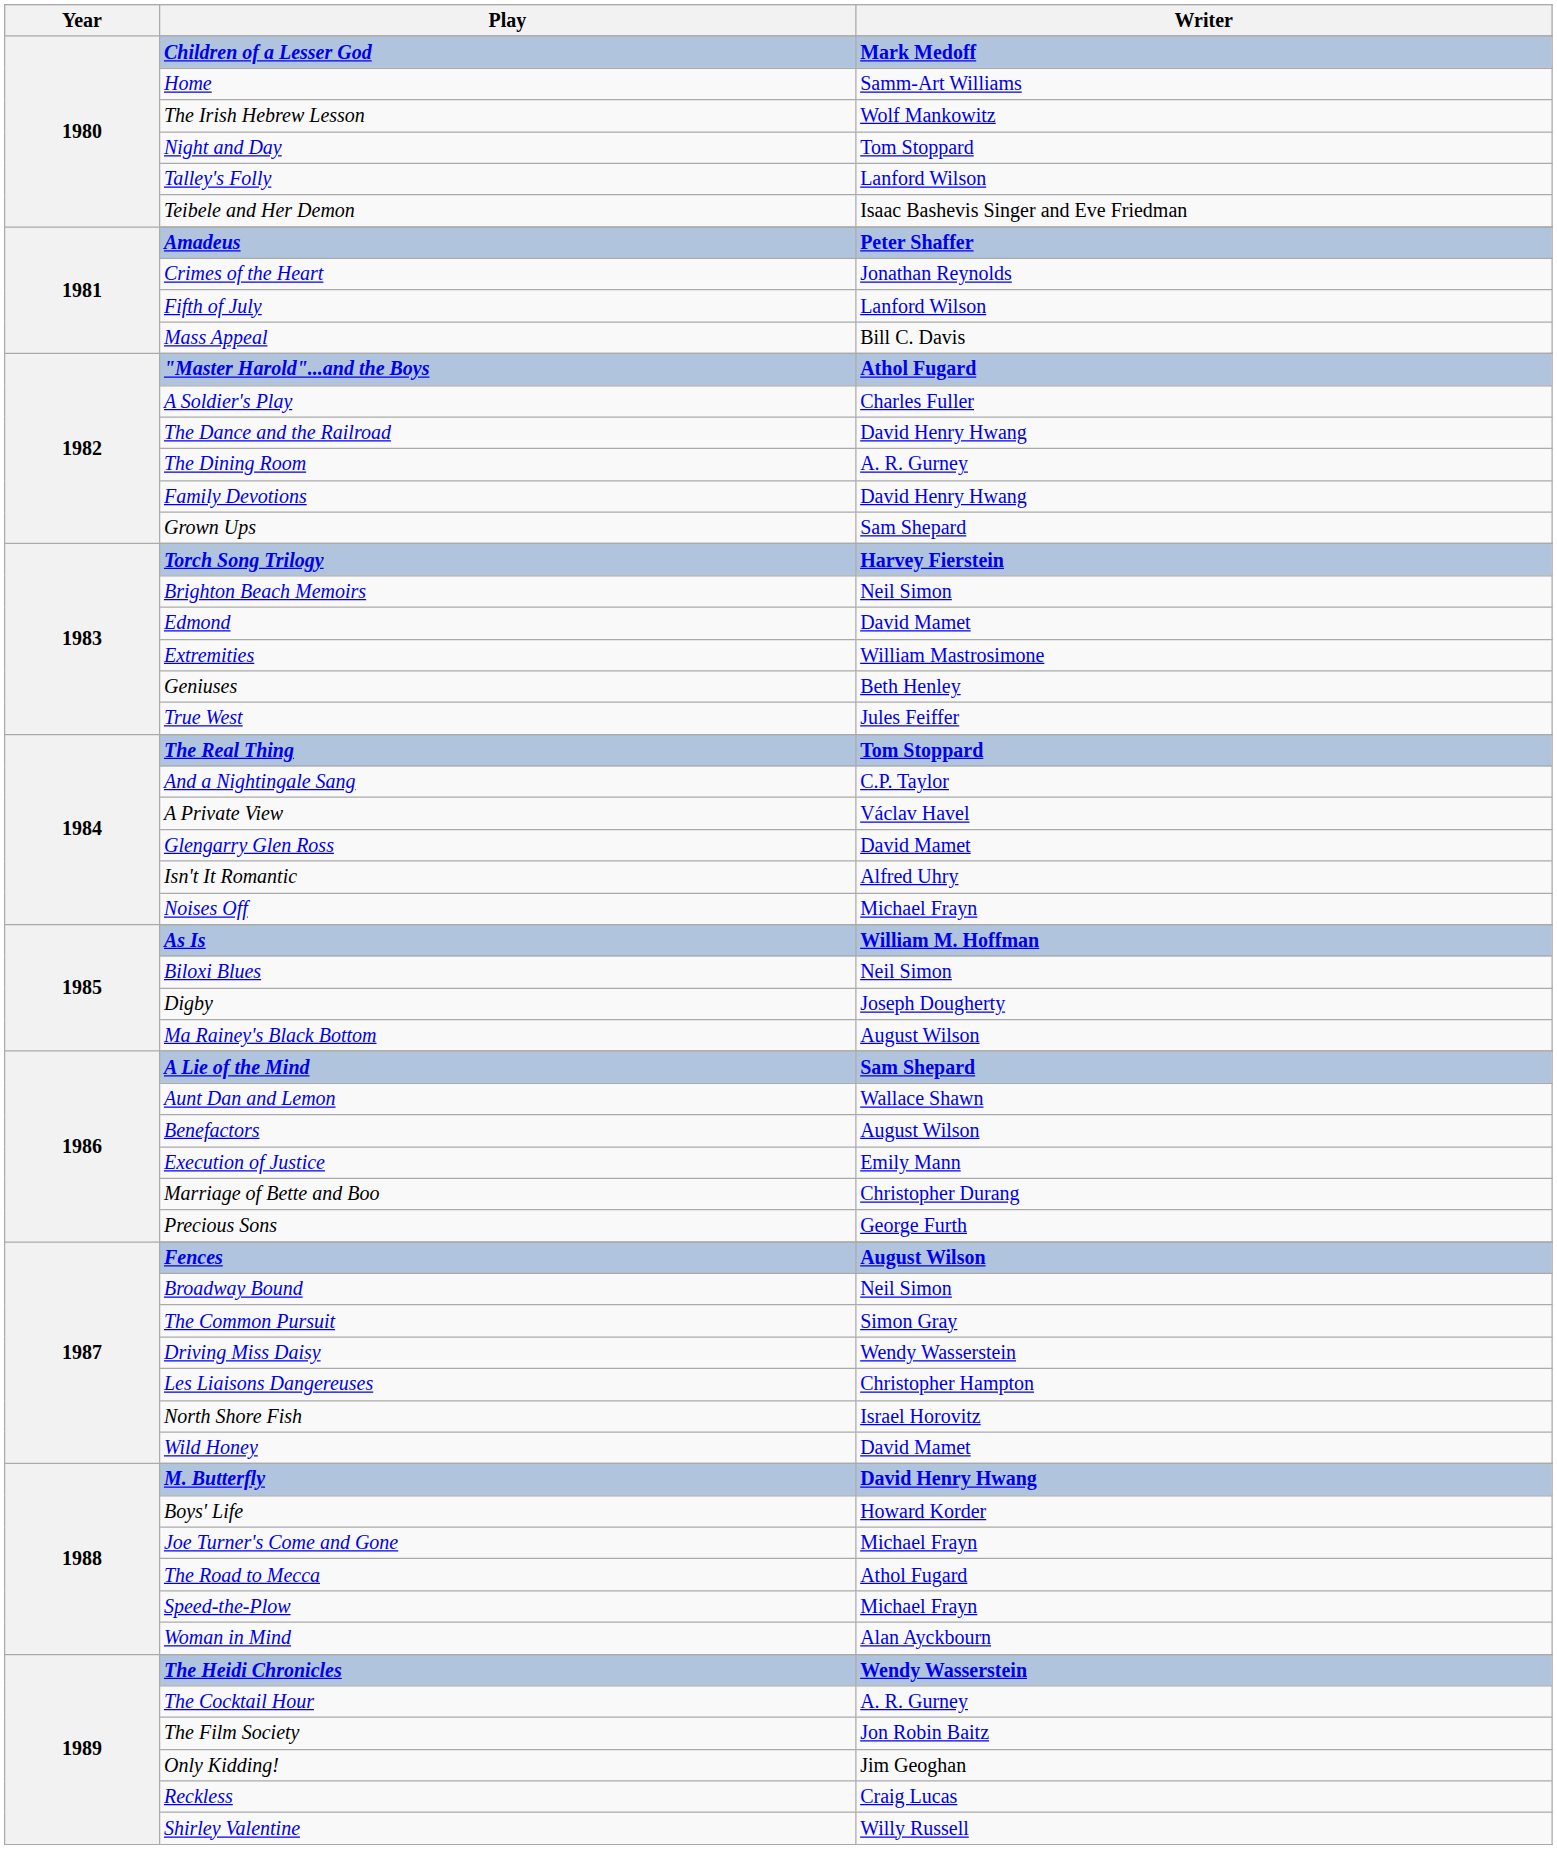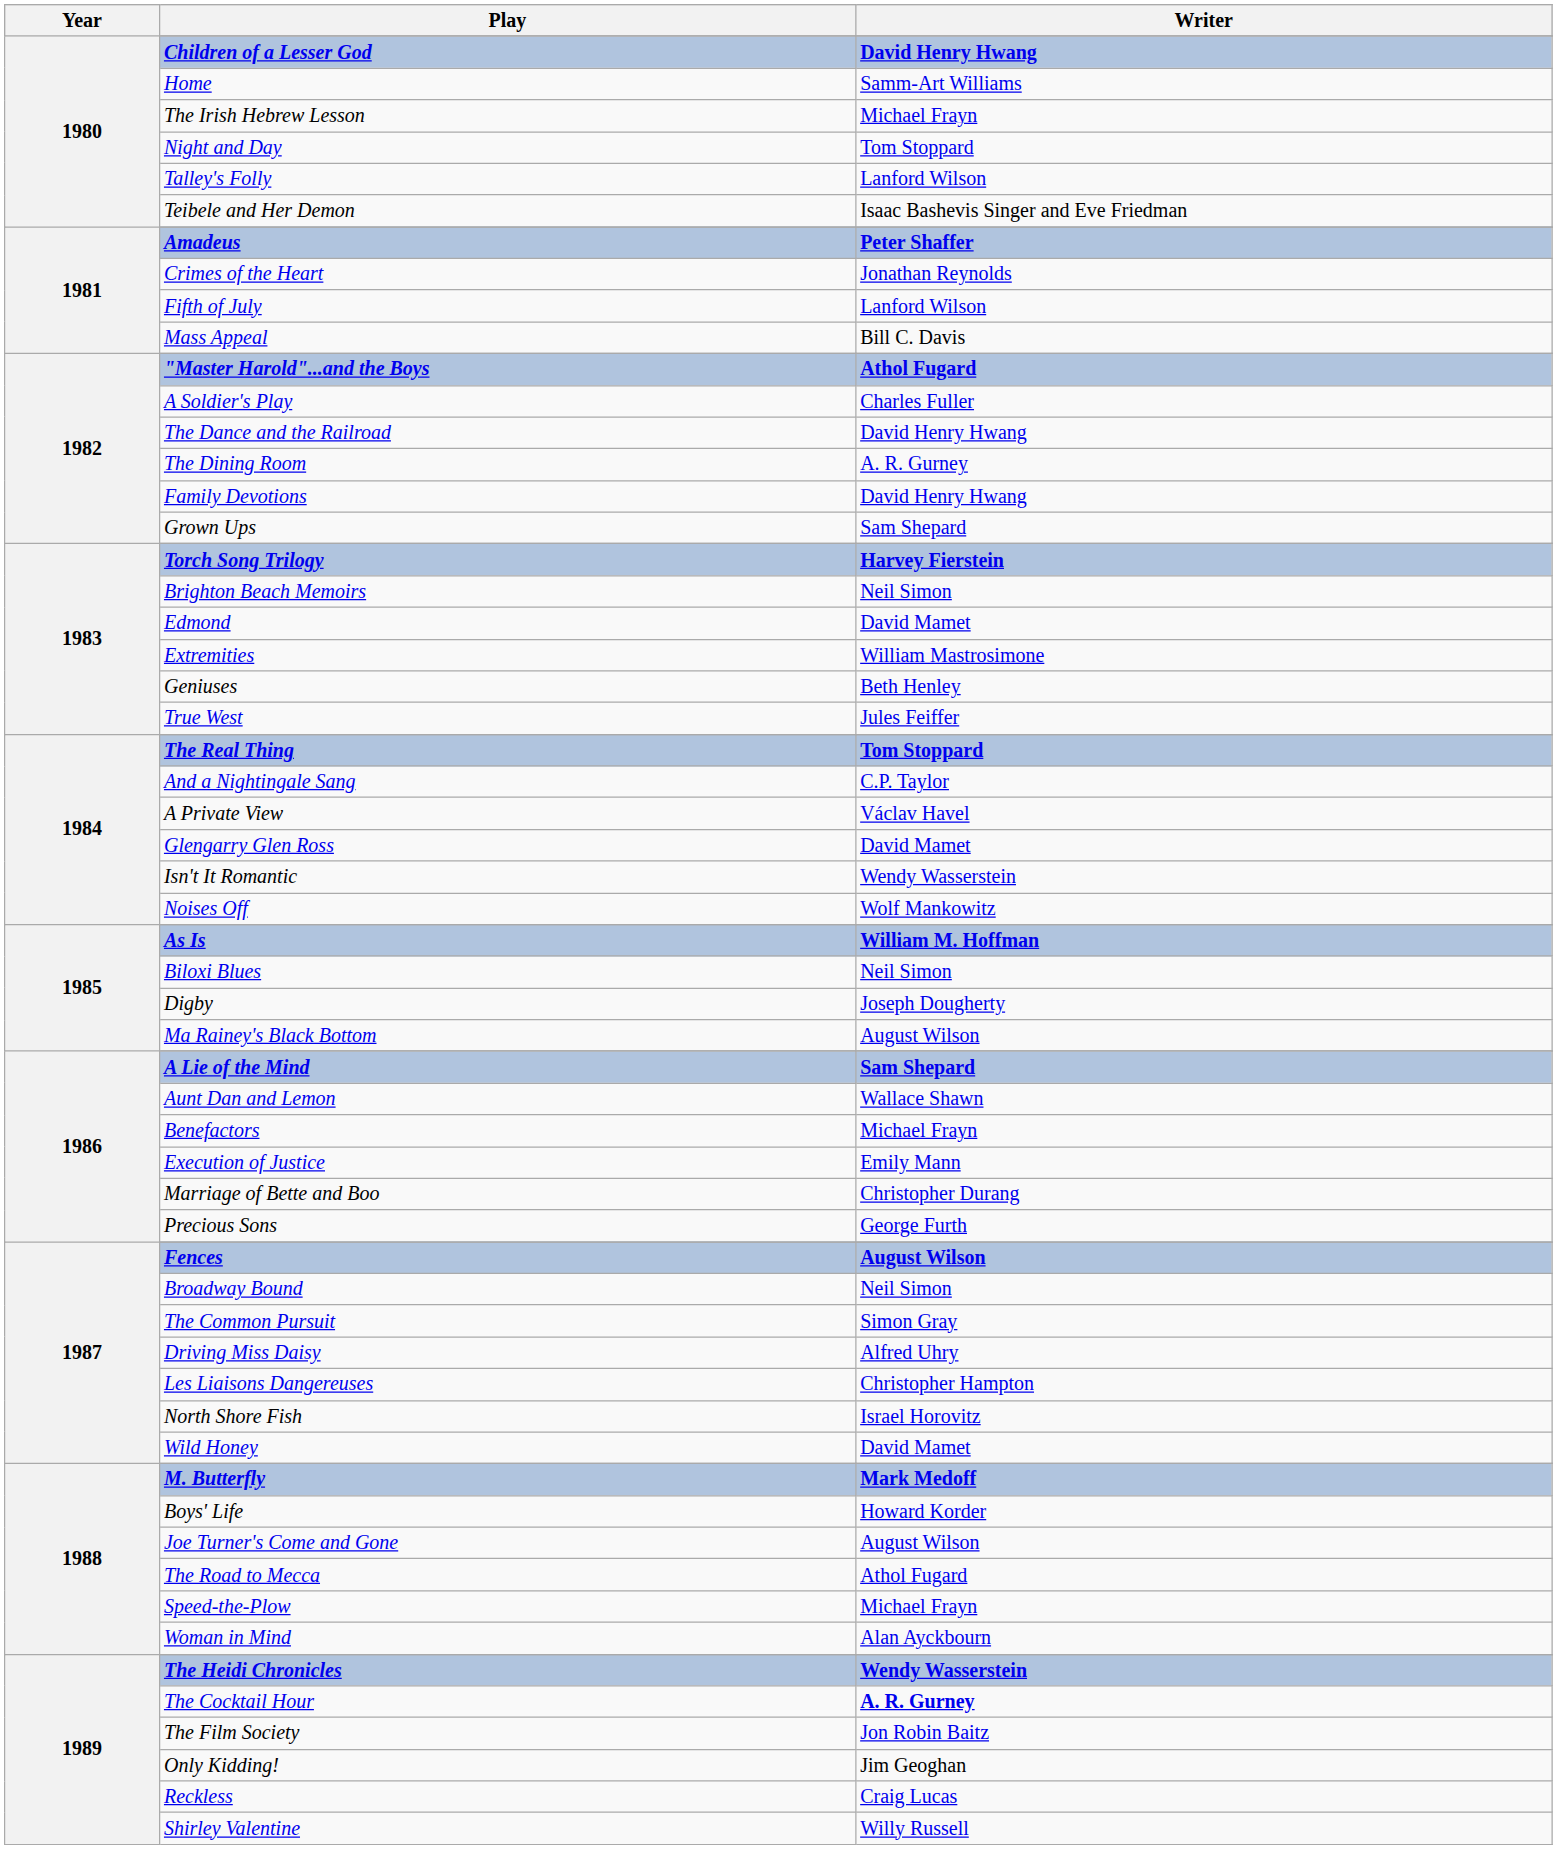 <table class="wikitable" style="width:98%;">
 <tr style="background:#bebebe;">
 <th style="width:10%;">Year</th>
 <th style="width:45%;">Play</th>
 <th style="width:45%;">Writer</th>
 </tr>
 <tr>
 <th rowspan="7">1980</th>
 </tr>
 <tr style="background:#B0C4DE">
 <td><strong><em><a href='#'>Children of a Lesser God</a></em></strong></td>
-<td><strong><a href='#'>Mark Medoff</a> </strong></td>
+<td><strong><a href='#'>David Henry Hwang</a> </strong></td>
 </tr>
 <tr>
 <td><em><a href='#'>Home</a></em></td>
 <td><a href='#'>Samm-Art Williams</a></td>
 </tr>
 <tr>
 <td><em>The Irish Hebrew Lesson</em></td>
-<td><a href='#'>Wolf Mankowitz</a></td>
+<td><a href='#'>Michael Frayn</a></td>
 </tr>
 <tr>
 <td><em><a href='#'>Night and Day</a></em></td>
 <td><a href='#'>Tom Stoppard</a></td>
 </tr>
 <tr>
 <td><em><a href='#'>Talley's Folly</a></em></td>
 <td><a href='#'>Lanford Wilson</a></td>
 </tr>
 <tr>
 <td><em>Teibele and Her Demon</em></td>
 <td>Isaac Bashevis Singer and Eve Friedman</td>
 </tr>
 <tr>
 <th rowspan="5">1981</th>
 </tr>
 <tr style="background:#B0C4DE">
 <td><strong><em><a href='#'>Amadeus</a></em></strong></td>
 <td><strong><a href='#'>Peter Shaffer</a> </strong></td>
 </tr>
 <tr>
 <td><em><a href='#'>Crimes of the Heart</a></em></td>
 <td><a href='#'>Jonathan Reynolds</a></td>
 </tr>
 <tr>
 <td><em><a href='#'>Fifth of July</a></em></td>
 <td><a href='#'>Lanford Wilson</a></td>
 </tr>
 <tr>
 <td><em><a href='#'>Mass Appeal</a></em></td>
 <td>Bill C. Davis</td>
 </tr>
 <tr>
 <th rowspan="7">1982</th>
 </tr>
 <tr style="background:#B0C4DE">
 <td><strong><em><a href='#'>"Master Harold"...and the Boys</a></em></strong></td>
 <td><strong><a href='#'>Athol Fugard</a> </strong></td>
 </tr>
 <tr>
 <td><em><a href='#'>A Soldier's Play</a></em></td>
 <td><a href='#'>Charles Fuller</a></td>
 </tr>
 <tr>
 <td><em><a href='#'>The Dance and the Railroad</a></em></td>
 <td><a href='#'>David Henry Hwang</a></td>
 </tr>
 <tr>
 <td><em><a href='#'>The Dining Room</a></em></td>
 <td><a href='#'>A. R. Gurney</a></td>
 </tr>
 <tr>
 <td><em><a href='#'>Family Devotions</a></em></td>
 <td><a href='#'>David Henry Hwang</a></td>
 </tr>
 <tr>
 <td><em>Grown Ups</em></td>
 <td><a href='#'>Sam Shepard</a></td>
 </tr>
 <tr>
 <th rowspan="7">1983</th>
 </tr>
 <tr style="background:#B0C4DE">
 <td><strong><em><a href='#'>Torch Song Trilogy</a></em></strong></td>
 <td><strong><a href='#'>Harvey Fierstein</a> </strong></td>
 </tr>
 <tr>
 <td><em><a href='#'>Brighton Beach Memoirs</a></em></td>
 <td><a href='#'>Neil Simon</a></td>
 </tr>
 <tr>
 <td><em><a href='#'>Edmond</a></em></td>
 <td><a href='#'>David Mamet</a></td>
 </tr>
 <tr>
 <td><em><a href='#'>Extremities</a></em></td>
 <td><a href='#'>William Mastrosimone</a></td>
 </tr>
 <tr>
 <td><em>Geniuses</em></td>
 <td><a href='#'>Beth Henley</a></td>
 </tr>
 <tr>
 <td><em><a href='#'>True West</a></em></td>
 <td><a href='#'>Jules Feiffer</a></td>
 </tr>
 <tr>
 <th rowspan="7">1984</th>
 </tr>
 <tr style="background:#B0C4DE">
 <td><strong><em><a href='#'>The Real Thing</a></em></strong></td>
 <td><strong><a href='#'>Tom Stoppard</a> </strong></td>
 </tr>
 <tr>
 <td><em><a href='#'>And a Nightingale Sang</a></em></td>
 <td><a href='#'>C.P. Taylor</a></td>
 </tr>
 <tr>
 <td><em>A Private View</em></td>
 <td><a href='#'>Václav Havel</a></td>
 </tr>
 <tr>
 <td><em><a href='#'>Glengarry Glen Ross</a></em></td>
 <td><a href='#'>David Mamet</a></td>
 </tr>
 <tr>
 <td><em>Isn't It Romantic</em></td>
-<td><a href='#'>Alfred Uhry</a></td>
+<td><a href='#'>Wendy Wasserstein</a></td>
 </tr>
 <tr>
 <td><em><a href='#'>Noises Off</a></em></td>
-<td><a href='#'>Michael Frayn</a></td>
+<td><a href='#'>Wolf Mankowitz</a></td>
 </tr>
 <tr>
 <th rowspan="5">1985</th>
 </tr>
 <tr style="background:#B0C4DE">
 <td><strong><em><a href='#'>As Is</a></em></strong></td>
 <td><strong><a href='#'>William M. Hoffman</a> </strong></td>
 </tr>
 <tr>
 <td><em><a href='#'>Biloxi Blues</a></em></td>
 <td><a href='#'>Neil Simon</a></td>
 </tr>
 <tr>
 <td><em>Digby</em></td>
 <td><a href='#'>Joseph Dougherty</a></td>
 </tr>
 <tr>
 <td><em><a href='#'>Ma Rainey's Black Bottom</a></em></td>
 <td><a href='#'>August Wilson</a></td>
 </tr>
 <tr>
 <th rowspan="7">1986</th>
 </tr>
 <tr style="background:#B0C4DE">
 <td><strong><em><a href='#'>A Lie of the Mind</a></em></strong></td>
 <td><strong><a href='#'>Sam Shepard</a></strong></td>
 </tr>
 <tr>
 <td><em><a href='#'>Aunt Dan and Lemon</a></em></td>
 <td><a href='#'>Wallace Shawn</a></td>
 </tr>
 <tr>
 <td><em><a href='#'>Benefactors</a></em></td>
-<td><a href='#'>August Wilson</a></td>
+<td><a href='#'>Michael Frayn</a></td>
 </tr>
 <tr>
 <td><em><a href='#'>Execution of Justice</a></em></td>
 <td><a href='#'>Emily Mann</a></td>
 </tr>
 <tr>
 <td><em>Marriage of Bette and Boo</em></td>
 <td><a href='#'>Christopher Durang</a></td>
 </tr>
 <tr>
 <td><em>Precious Sons</em></td>
 <td><a href='#'>George Furth</a></td>
 </tr>
 <tr>
 <th rowspan="8">1987</th>
 </tr>
 <tr style="background:#B0C4DE">
 <td><strong><em><a href='#'>Fences</a></em></strong></td>
 <td><strong><a href='#'>August Wilson</a> </strong></td>
 </tr>
 <tr>
 <td><em><a href='#'>Broadway Bound</a></em></td>
 <td><a href='#'>Neil Simon</a></td>
 </tr>
 <tr>
 <td><em><a href='#'>The Common Pursuit</a></em></td>
 <td><a href='#'>Simon Gray</a></td>
 </tr>
 <tr>
 <td><em><a href='#'>Driving Miss Daisy</a></em></td>
-<td><a href='#'>Wendy Wasserstein</a></td>
+<td><a href='#'>Alfred Uhry</a></td>
 </tr>
 <tr>
 <td><em><a href='#'>Les Liaisons Dangereuses</a></em></td>
 <td><a href='#'>Christopher Hampton</a></td>
 </tr>
 <tr>
 <td><em>North Shore Fish</em></td>
 <td><a href='#'>Israel Horovitz</a></td>
 </tr>
 <tr>
 <td><em><a href='#'>Wild Honey</a></em></td>
 <td><a href='#'>David Mamet</a></td>
 </tr>
 <tr>
 <th rowspan="7">1988</th>
 </tr>
 <tr style="background:#B0C4DE">
 <td><strong><em><a href='#'>M. Butterfly</a></em></strong></td>
-<td><strong><a href='#'>David Henry Hwang</a> </strong></td>
+<td><strong><a href='#'>Mark Medoff</a> </strong></td>
 </tr>
 <tr>
 <td><em>Boys' Life</em></td>
 <td><a href='#'>Howard Korder</a></td>
 </tr>
 <tr>
 <td><em><a href='#'>Joe Turner's Come and Gone</a></em></td>
-<td><a href='#'>Michael Frayn</a></td>
+<td><a href='#'>August Wilson</a></td>
 </tr>
 <tr>
 <td><em><a href='#'>The Road to Mecca</a></em></td>
 <td><a href='#'>Athol Fugard</a></td>
 </tr>
 <tr>
 <td><em><a href='#'>Speed-the-Plow</a></em></td>
 <td><a href='#'>Michael Frayn</a></td>
 </tr>
 <tr>
 <td><em><a href='#'>Woman in Mind</a></em></td>
 <td><a href='#'>Alan Ayckbourn</a></td>
 </tr>
 <tr>
 <th rowspan="7">1989</th>
 </tr>
 <tr style="background:#B0C4DE">
 <td><strong><em><a href='#'>The Heidi Chronicles</a></em></strong></td>
 <td><strong><a href='#'>Wendy Wasserstein</a> </strong></td>
 </tr>
 <tr>
 <td><em><a href='#'>The Cocktail Hour</a></em></td>
-<td><a href='#'>A. R. Gurney</a></td>
+<td><strong><a href='#'>A. R. Gurney</a></strong></td>
 </tr>
 <tr>
 <td><em>The Film Society</em></td>
 <td><a href='#'>Jon Robin Baitz</a></td>
 </tr>
 <tr>
 <td><em>Only Kidding!</em></td>
 <td>Jim Geoghan</td>
 </tr>
 <tr>
 <td><em><a href='#'>Reckless</a></em></td>
 <td><a href='#'>Craig Lucas</a></td>
 </tr>
 <tr>
 <td><em><a href='#'>Shirley Valentine</a></em></td>
 <td><a href='#'>Willy Russell</a></td>
 </tr>
 </table>
